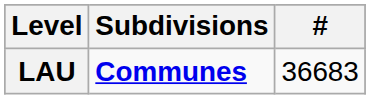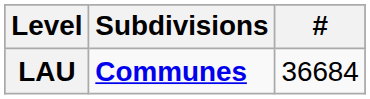 <table class="wikitable">
 <tr>
 <th>Level</th>
 <th>Subdivisions</th>
 <th>#</th>
 </tr>
 <tr>
 <th>LAU</th>
 <td><strong><a href='#'>Communes</a></strong></td>
-<td align="right">36683</td>
+<td align="right">36684</td>
 </tr>
 </table>
